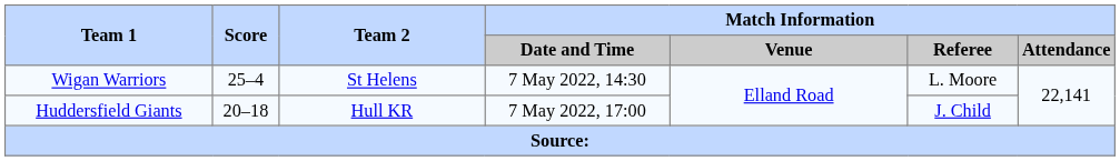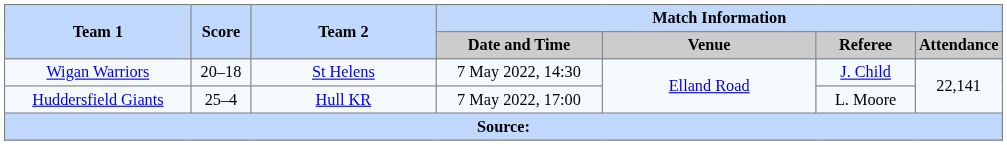 <table border=1 style="border-collapse:collapse; font-size:90%; text-align:center"; cellpadding=3 cellspacing=0 width=100%>
 <tr bgcolor="#c1d8ff">
 <th rowspan=2 width=19%>Team 1</th>
 <th rowspan=2 width=6%>Score</th>
 <th rowspan=2 width=19%>Team 2</th>
 <th colspan=4>Match Information</th>
 </tr>
 <tr bgcolor="#cccccc">
 <th width=17%>Date and Time</th>
 <th width=22%>Venue</th>
 <th width=10%>Referee</th>
 <th width=7%>Attendance</th>
 </tr>
 <tr bgcolor=#f5faff>
 <td> <a href='#'>Wigan Warriors</a></td>
-<td>25–4</td>
+<td>20–18</td>
 <td> <a href='#'>St Helens</a></td>
 <td>7 May 2022, 14:30</td>
 <td rowspan=2><a href='#'>Elland Road</a></td>
-<td>L. Moore</td>
+<td><a href='#'>J. Child</a></td>
 <td rowspan=2>22,141</td>
 </tr>
 <tr bgcolor=#f5faff>
 <td> <a href='#'>Huddersfield Giants</a></td>
-<td>20–18</td>
+<td>25–4</td>
 <td> <a href='#'>Hull KR</a></td>
 <td>7 May 2022, 17:00</td>
-<td><a href='#'>J. Child</a></td>
+<td>L. Moore</td>
 </tr>
 <tr style="background:#c1d8ff;">
 <th colspan=7>Source:</th>
 </tr>
 </table>
